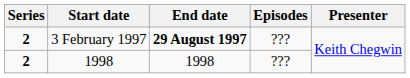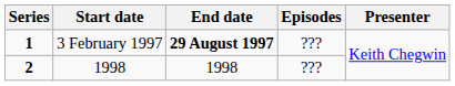 <table class="wikitable" style="text-align:center;">
 <tr>
 <th>Series</th>
 <th>Start date</th>
 <th>End date</th>
 <th>Episodes</th>
 <th>Presenter</th>
 </tr>
 <tr>
-<td><strong>2</strong></td>
+<td><strong>1</strong></td>
 <td>3 February 1997</td>
 <td><strong>29 August 1997</strong></td>
 <td>???</td>
 <td rowspan="2"><a href='#'>Keith Chegwin</a></td>
 </tr>
 <tr>
 <td><strong>2</strong></td>
 <td>1998</td>
 <td>1998</td>
 <td>???</td>
 </tr>
 </table>
